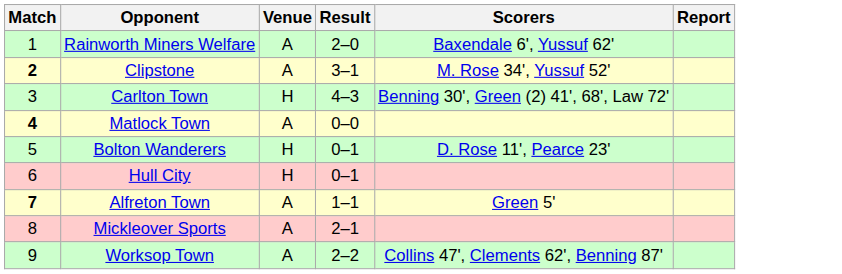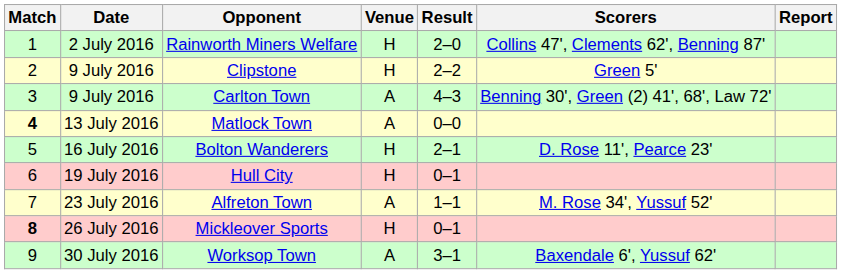 <table class="wikitable" style="font-size:100%; text-align:center">
 <tr>
 <th>Match</th>
+<th>Date</th>
 <th>Opponent</th>
 <th>Venue</th>
 <th>Result</th>
 <th>Scorers</th>
 <th>Report</th>
 </tr>
 <tr bgcolor= CCFFCC>
 <td>1</td>
+<td>2 July 2016</td>
 <td><a href='#'>Rainworth Miners Welfare</a></td>
-<td>A</td>
+<td>H</td>
 <td>2–0</td>
-<td><a href='#'>Baxendale</a> 6', <a href='#'>Yussuf</a> 62'</td>
+<td><a href='#'>Collins</a> 47', <a href='#'>Clements</a> 62', <a href='#'>Benning</a> 87'</td>
 <td></td>
 </tr>
 <tr bgcolor= FFFFCC>
-<td><strong>2</strong></td>
+<td>2</td>
+<td>9 July 2016</td>
 <td><a href='#'>Clipstone</a></td>
-<td>A</td>
-<td>3–1</td>
-<td><a href='#'>M. Rose</a> 34', <a href='#'>Yussuf</a> 52'</td>
+<td>H</td>
+<td>2–2</td>
+<td><a href='#'>Green</a> 5'</td>
 <td></td>
 </tr>
 <tr bgcolor= CCFFCC>
 <td>3</td>
+<td>9 July 2016</td>
 <td><a href='#'>Carlton Town</a></td>
-<td>H</td>
+<td>A</td>
 <td>4–3</td>
 <td><a href='#'>Benning</a> 30', <a href='#'>Green</a> (2) 41', 68', Law 72'</td>
 <td></td>
 </tr>
 <tr bgcolor= FFFFCC>
 <td><strong>4</strong></td>
+<td>13 July 2016</td>
 <td><a href='#'>Matlock Town</a></td>
 <td>A</td>
 <td>0–0</td>
 <td></td>
 <td></td>
 </tr>
 <tr bgcolor= CCFFCC>
 <td>5</td>
+<td>16 July 2016</td>
 <td><a href='#'>Bolton Wanderers</a></td>
 <td>H</td>
-<td>0–1</td>
+<td>2–1</td>
 <td><a href='#'>D. Rose</a> 11', <a href='#'>Pearce</a> 23'</td>
 <td></td>
 </tr>
 <tr bgcolor= FFCCCC>
 <td>6</td>
+<td>19 July 2016</td>
 <td><a href='#'>Hull City</a></td>
 <td>H</td>
 <td>0–1</td>
 <td></td>
 <td></td>
 </tr>
 <tr bgcolor= FFFFCC>
-<td><strong>7</strong></td>
+<td>7</td>
+<td>23 July 2016</td>
 <td><a href='#'>Alfreton Town</a></td>
 <td>A</td>
 <td>1–1</td>
-<td><a href='#'>Green</a> 5'</td>
+<td><a href='#'>M. Rose</a> 34', <a href='#'>Yussuf</a> 52'</td>
 <td></td>
 </tr>
 <tr bgcolor= FFCCCC>
-<td>8</td>
+<td><strong>8</strong></td>
+<td>26 July 2016</td>
 <td><a href='#'>Mickleover Sports</a></td>
-<td>A</td>
-<td>2–1</td>
+<td>H</td>
+<td>0–1</td>
 <td></td>
 <td></td>
 </tr>
 <tr bgcolor= CCFFCC>
 <td>9</td>
+<td>30 July 2016</td>
 <td><a href='#'>Worksop Town</a></td>
 <td>A</td>
-<td>2–2</td>
-<td><a href='#'>Collins</a> 47', <a href='#'>Clements</a> 62', <a href='#'>Benning</a> 87'</td>
+<td>3–1</td>
+<td><a href='#'>Baxendale</a> 6', <a href='#'>Yussuf</a> 62'</td>
 <td></td>
 </tr>
 </table>
